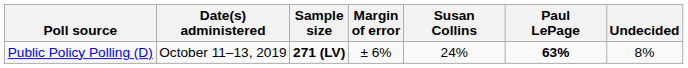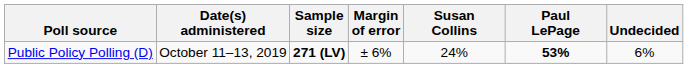 <table class="wikitable" style="font-size:90%;text-align:center;">
 <tr valign=bottom>
 <th>Poll source</th>
 <th>Date(s)<br>administered</th>
 <th>Sample<br>size</th>
 <th>Margin<br>of error</th>
 <th style="width:100px;">Susan<br>Collins</th>
 <th style="width:100px;">Paul<br>LePage</th>
 <th>Undecided</th>
 </tr>
 <tr>
 <td><a href='#'>Public Policy Polling (D)</a></td>
 <td>October 11–13, 2019</td>
 <td><strong>271 (LV)</strong></td>
 <td>± 6%</td>
 <td>24%</td>
-<td><strong>63%</strong></td>
-<td>8%</td>
+<td><strong>53%</strong></td>
+<td>6%</td>
 </tr>
 </table>
